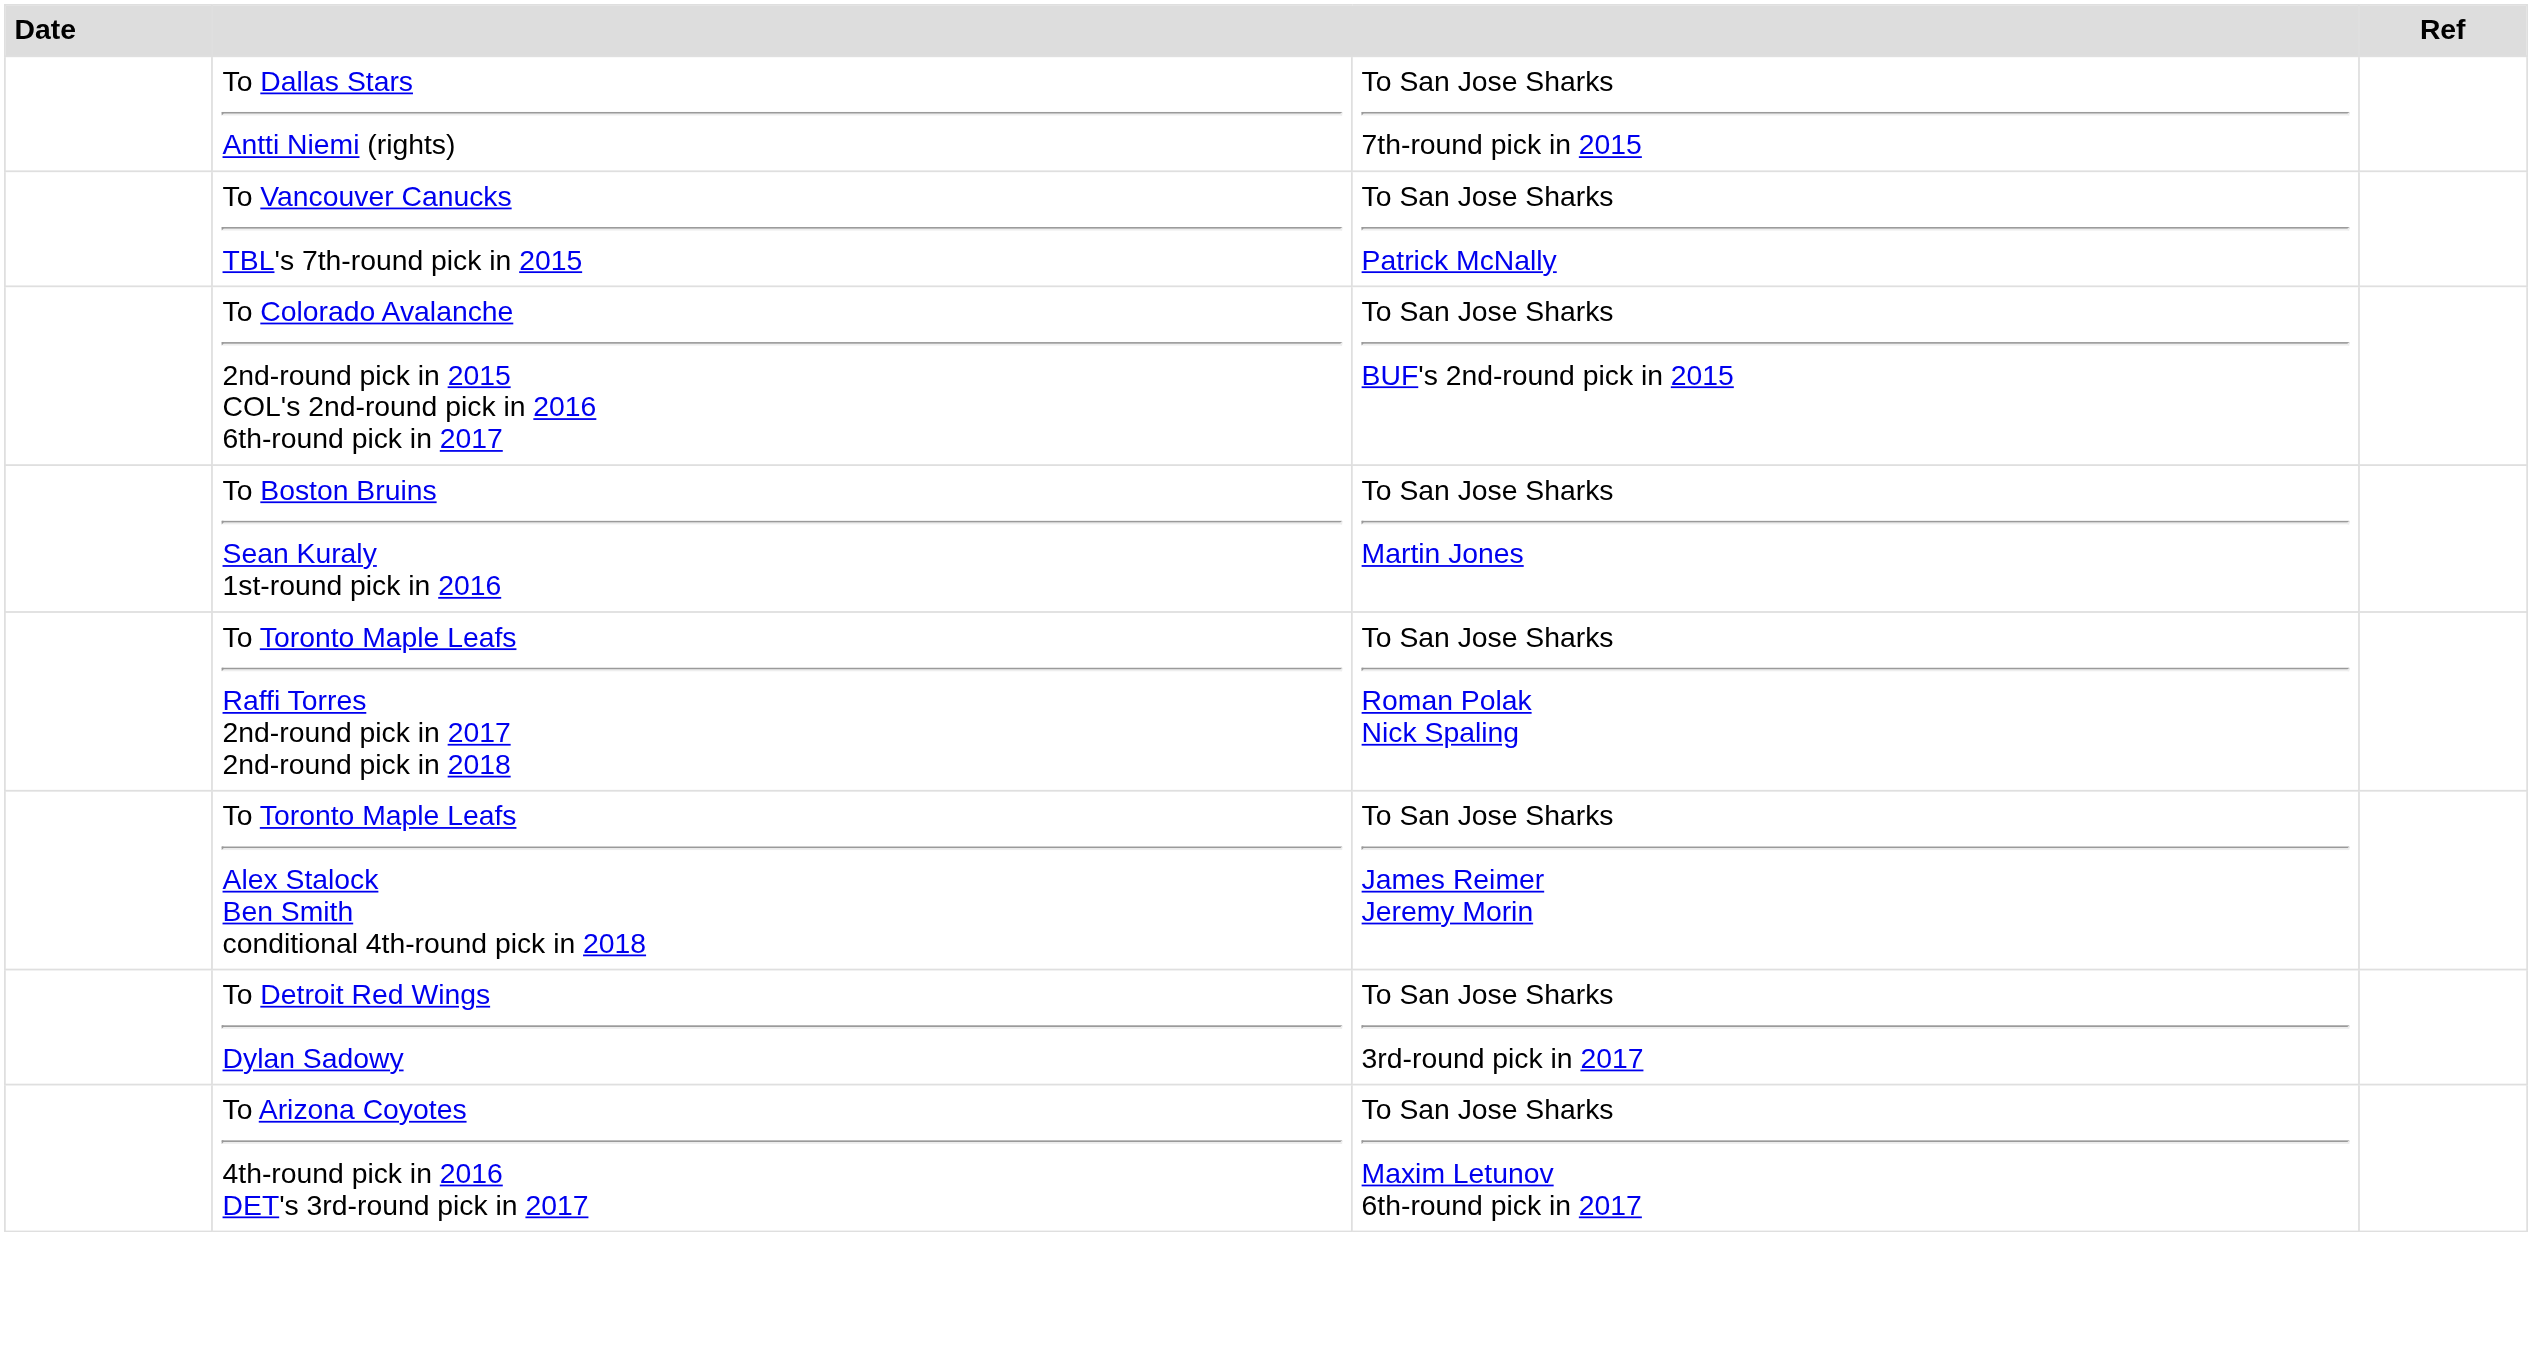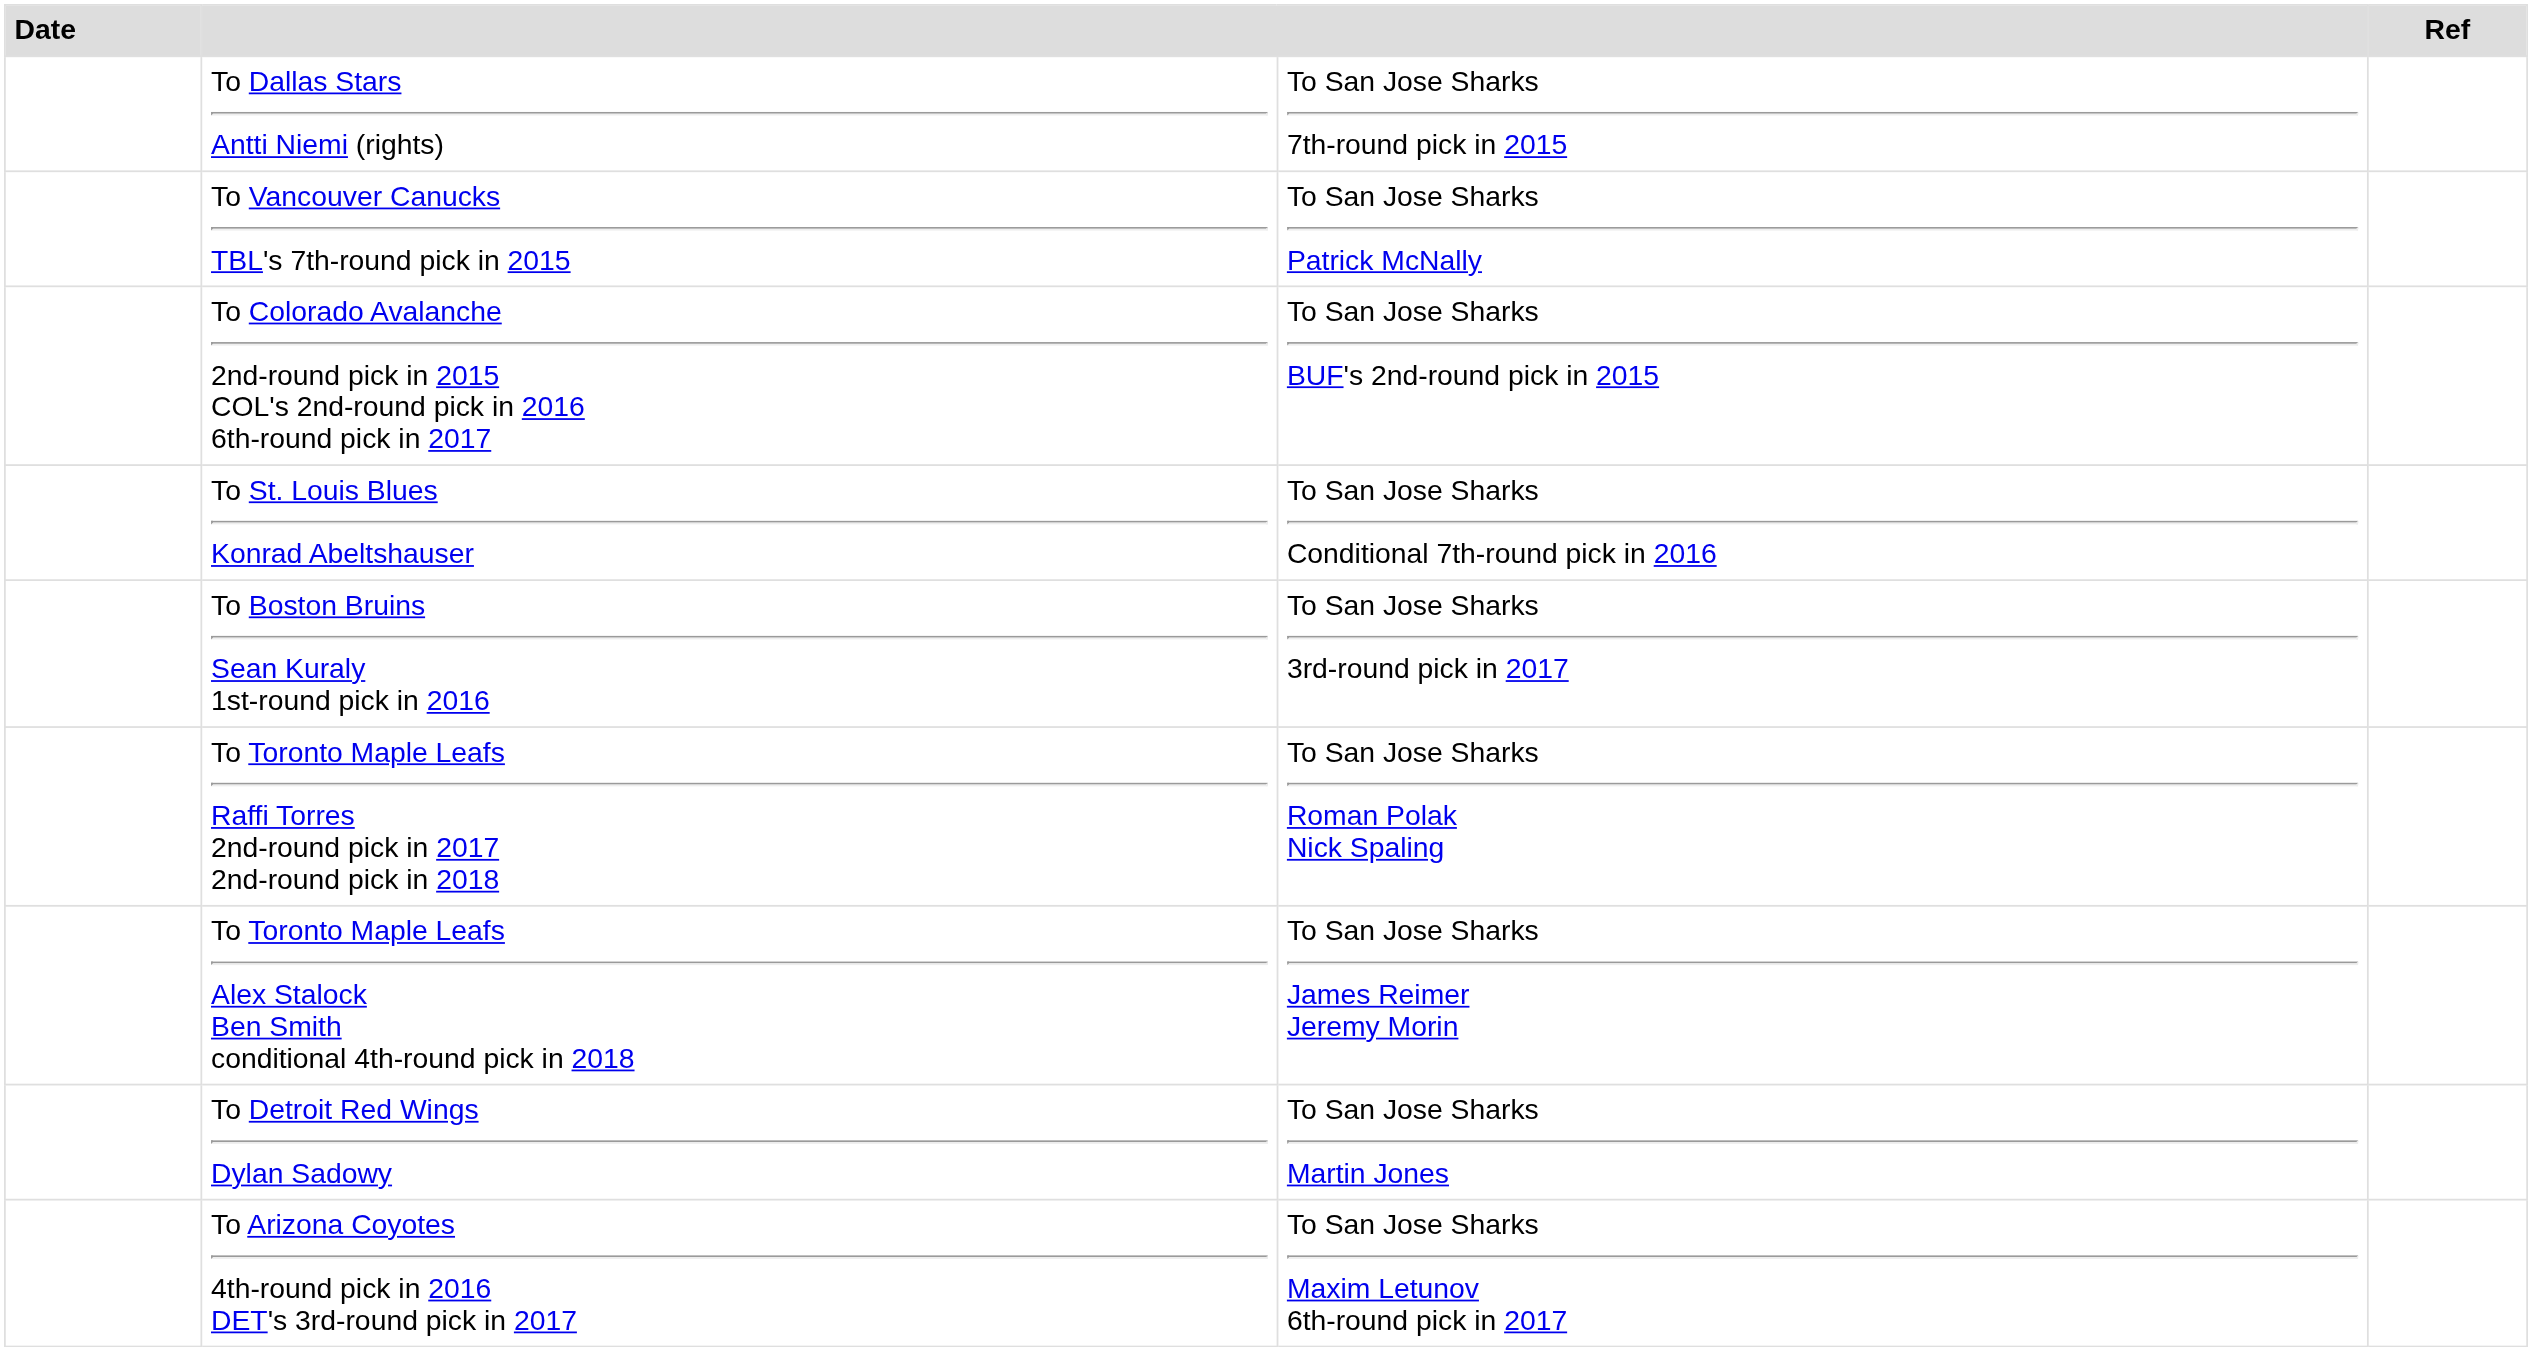 <table border=1 style="border-collapse:collapse" bordercolor="#DFDFDF"  cellpadding="5" width=90%>
 <tr bgcolor="#dddddd">
 <td><strong>Date</strong></td>
 <th colspan="2"></th>
 <th>Ref</th>
 </tr>
 <tr>
 <td></td>
 <td valign="top">To <a href='#'>Dallas Stars</a><hr><a href='#'>Antti Niemi</a> (rights)</td>
 <td valign="top">To San Jose Sharks<hr>7th-round pick in <a href='#'>2015</a></td>
 <td></td>
 </tr>
 <tr>
 <td></td>
 <td valign="top">To <a href='#'>Vancouver Canucks</a><hr><a href='#'>TBL</a>'s 7th-round pick in <a href='#'>2015</a></td>
 <td valign="top">To San Jose Sharks<hr><a href='#'>Patrick McNally</a></td>
 <td></td>
 </tr>
 <tr>
 <td></td>
 <td valign="top">To <a href='#'>Colorado Avalanche</a><hr>2nd-round pick in <a href='#'>2015</a><br> COL's 2nd-round pick in <a href='#'>2016</a> <br> 6th-round pick in <a href='#'>2017</a></td>
 <td valign="top">To San Jose Sharks<hr><a href='#'>BUF</a>'s 2nd-round pick in <a href='#'>2015</a></td>
 <td></td>
 </tr>
 <tr>
 <td></td>
+<td valign="top">To <a href='#'>St. Louis Blues</a> <hr><a href='#'>Konrad Abeltshauser</a></td>
+<td valign="top">To San Jose Sharks <hr>Conditional 7th-round pick in <a href='#'>2016</a></td>
+<td></td>
+</tr>
+<tr>
+<td></td>
 <td valign="top">To <a href='#'>Boston Bruins</a> <hr><a href='#'>Sean Kuraly</a><br>1st-round pick in <a href='#'>2016</a></td>
-<td valign="top">To San Jose Sharks <hr><a href='#'>Martin Jones</a></td>
+<td valign="top">To San Jose Sharks <hr>3rd-round pick in <a href='#'>2017</a></td>
 <td></td>
 </tr>
 <tr>
 <td></td>
 <td valign="top">To <a href='#'>Toronto Maple Leafs</a> <hr><a href='#'>Raffi Torres</a><br>2nd-round pick in <a href='#'>2017</a><br>2nd-round pick in <a href='#'>2018</a></td>
 <td valign="top">To San Jose Sharks <hr><a href='#'>Roman Polak</a><br><a href='#'>Nick Spaling</a></td>
 <td></td>
 </tr>
 <tr>
 <td></td>
 <td valign="top">To <a href='#'>Toronto Maple Leafs</a> <hr><a href='#'>Alex Stalock</a><br><a href='#'>Ben Smith</a><br>conditional 4th-round pick in <a href='#'>2018</a></td>
 <td valign="top">To San Jose Sharks <hr><a href='#'>James Reimer</a><br><a href='#'>Jeremy Morin</a></td>
 <td></td>
 </tr>
 <tr>
 <td></td>
 <td valign="top">To <a href='#'>Detroit Red Wings</a> <hr><a href='#'>Dylan Sadowy</a></td>
-<td valign="top">To San Jose Sharks <hr>3rd-round pick in <a href='#'>2017</a></td>
+<td valign="top">To San Jose Sharks <hr><a href='#'>Martin Jones</a></td>
 <td></td>
 </tr>
 <tr>
 <td></td>
 <td valign="top">To <a href='#'>Arizona Coyotes</a> <hr>4th-round pick in <a href='#'>2016</a><br><a href='#'>DET</a>'s 3rd-round pick in <a href='#'>2017</a></td>
 <td valign="top">To San Jose Sharks <hr><a href='#'>Maxim Letunov</a><br>6th-round pick in <a href='#'>2017</a></td>
 <td></td>
 </tr>
 </table>
